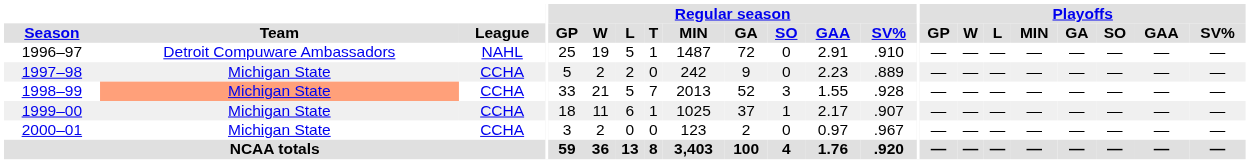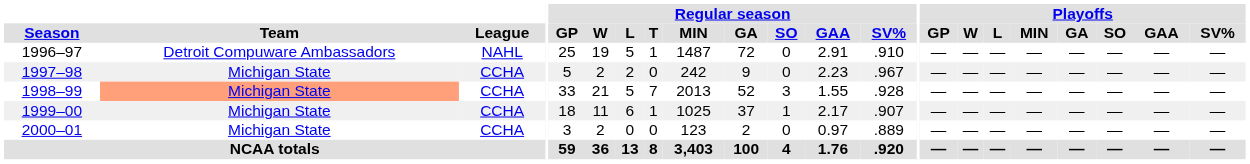 <table border="0" cellpadding="1" cellspacing="0" style="text-align:center; width:80em">
 <tr bgcolor="#e0e0e0">
 <th colspan="3" bgcolor="#ffffff"></th>
 <th rowspan="99" bgcolor="#ffffff"></th>
 <th colspan="9"><a href='#'>Regular season</a></th>
 <th rowspan="99" bgcolor="#ffffff"></th>
 <th colspan="8"><a href='#'>Playoffs</a></th>
 </tr>
 <tr bgcolor="#e0e0e0">
 <th><a href='#'>Season</a></th>
 <th>Team</th>
 <th>League</th>
 <th>GP</th>
 <th>W</th>
 <th>L</th>
 <th>T</th>
 <th>MIN</th>
 <th>GA</th>
 <th><a href='#'>SO</a></th>
 <th><a href='#'>GAA</a></th>
 <th><a href='#'>SV%</a></th>
 <th>GP</th>
 <th>W</th>
 <th>L</th>
 <th>MIN</th>
 <th>GA</th>
 <th>SO</th>
 <th>GAA</th>
 <th>SV%</th>
 </tr>
 <tr>
 <td>1996–97</td>
 <td><a href='#'>Detroit Compuware Ambassadors</a></td>
 <td><a href='#'>NAHL</a></td>
 <td>25</td>
 <td>19</td>
 <td>5</td>
 <td>1</td>
 <td>1487</td>
 <td>72</td>
 <td>0</td>
 <td>2.91</td>
 <td>.910</td>
 <td>—</td>
 <td>—</td>
 <td>—</td>
 <td>—</td>
 <td>—</td>
 <td>—</td>
 <td>—</td>
 <td>—</td>
 </tr>
 <tr bgcolor="f0f0f0">
 <td><a href='#'>1997–98</a></td>
 <td><a href='#'>Michigan State</a></td>
 <td><a href='#'>CCHA</a></td>
 <td>5</td>
 <td>2</td>
 <td>2</td>
 <td>0</td>
 <td>242</td>
 <td>9</td>
 <td>0</td>
 <td>2.23</td>
-<td>.889</td>
+<td>.967</td>
 <td>—</td>
 <td>—</td>
 <td>—</td>
 <td>—</td>
 <td>—</td>
 <td>—</td>
 <td>—</td>
 <td>—</td>
 </tr>
 <tr>
 <td><a href='#'>1998–99</a></td>
 <td style="background: lightsalmon;"><a href='#'>Michigan State</a></td>
 <td><a href='#'>CCHA</a></td>
 <td>33</td>
 <td>21</td>
 <td>5</td>
 <td>7</td>
 <td>2013</td>
 <td>52</td>
 <td>3</td>
 <td>1.55</td>
 <td>.928</td>
 <td>—</td>
 <td>—</td>
 <td>—</td>
 <td>—</td>
 <td>—</td>
 <td>—</td>
 <td>—</td>
 <td>—</td>
 </tr>
 <tr bgcolor="f0f0f0">
 <td><a href='#'>1999–00</a></td>
 <td><a href='#'>Michigan State</a></td>
 <td><a href='#'>CCHA</a></td>
 <td>18</td>
 <td>11</td>
 <td>6</td>
 <td>1</td>
 <td>1025</td>
 <td>37</td>
 <td>1</td>
 <td>2.17</td>
 <td>.907</td>
 <td>—</td>
 <td>—</td>
 <td>—</td>
 <td>—</td>
 <td>—</td>
 <td>—</td>
 <td>—</td>
 <td>—</td>
 </tr>
 <tr>
 <td><a href='#'>2000–01</a></td>
 <td><a href='#'>Michigan State</a></td>
 <td><a href='#'>CCHA</a></td>
 <td>3</td>
 <td>2</td>
 <td>0</td>
 <td>0</td>
 <td>123</td>
 <td>2</td>
 <td>0</td>
 <td>0.97</td>
-<td>.967</td>
+<td>.889</td>
 <td>—</td>
 <td>—</td>
 <td>—</td>
 <td>—</td>
 <td>—</td>
 <td>—</td>
 <td>—</td>
 <td>—</td>
 </tr>
 <tr bgcolor="#e0e0e0">
 <th colspan="3">NCAA totals</th>
 <th>59</th>
 <th>36</th>
 <th>13</th>
 <th>8</th>
 <th>3,403</th>
 <th>100</th>
 <th>4</th>
 <th>1.76</th>
 <th>.920</th>
 <th>—</th>
 <th>—</th>
 <th>—</th>
 <th>—</th>
 <th>—</th>
 <th>—</th>
 <th>—</th>
 <th>—</th>
 </tr>
 </table>
